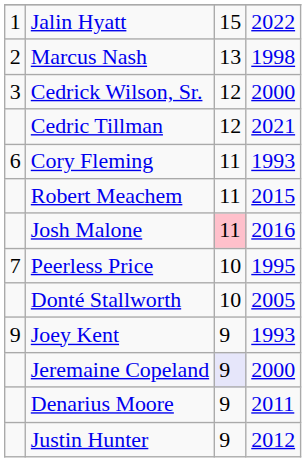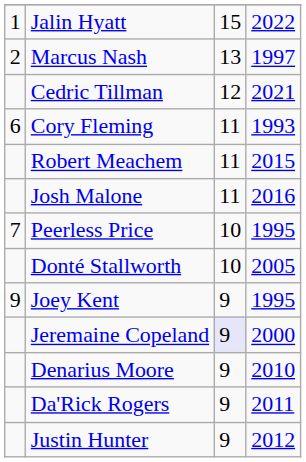 <table class="wikitable">
 <tr>
 </tr>
 <tr>
 <td>1</td>
 <td><a href='#'>Jalin Hyatt</a></td>
 <td>15</td>
 <td><a href='#'>2022</a></td>
 </tr>
 <tr>
 <td>2</td>
 <td><a href='#'>Marcus Nash</a></td>
 <td>13</td>
-<td><a href='#'>1998</a></td>
-</tr>
-<tr>
-<td>3</td>
-<td><a href='#'>Cedrick Wilson, Sr.</a></td>
-<td>12</td>
-<td><a href='#'>2000</a></td>
+<td><a href='#'>1997</a></td>
 </tr>
 <tr>
 <td></td>
 <td><a href='#'>Cedric Tillman</a></td>
 <td>12</td>
 <td><a href='#'>2021</a></td>
 </tr>
 <tr>
 <td>6</td>
 <td><a href='#'>Cory Fleming</a></td>
 <td>11</td>
 <td><a href='#'>1993</a></td>
 </tr>
 <tr>
 <td></td>
 <td><a href='#'>Robert Meachem</a></td>
 <td>11</td>
 <td><a href='#'>2015</a></td>
 </tr>
 <tr>
 <td></td>
 <td><a href='#'>Josh Malone</a></td>
-<td style="background: pink;">11</td>
+<td>11</td>
 <td><a href='#'>2016</a></td>
 </tr>
 <tr>
 <td>7</td>
 <td><a href='#'>Peerless Price</a></td>
 <td>10</td>
 <td><a href='#'>1995</a></td>
 </tr>
 <tr>
 <td></td>
 <td><a href='#'>Donté Stallworth</a></td>
 <td>10</td>
 <td><a href='#'>2005</a></td>
 </tr>
 <tr>
 <td>9</td>
 <td><a href='#'>Joey Kent</a></td>
 <td>9</td>
-<td><a href='#'>1993</a></td>
+<td><a href='#'>1995</a></td>
 </tr>
 <tr>
 <td></td>
 <td><a href='#'>Jeremaine Copeland</a></td>
 <td style="background: lavender;">9</td>
 <td><a href='#'>2000</a></td>
 </tr>
 <tr>
 <td></td>
 <td><a href='#'>Denarius Moore</a></td>
 <td>9</td>
+<td><a href='#'>2010</a></td>
+</tr>
+<tr>
+<td></td>
+<td><a href='#'>Da'Rick Rogers</a></td>
+<td>9</td>
 <td><a href='#'>2011</a></td>
 </tr>
 <tr>
 <td></td>
 <td><a href='#'>Justin Hunter</a></td>
 <td>9</td>
 <td><a href='#'>2012</a></td>
 </tr>
 </table>
